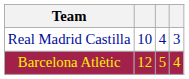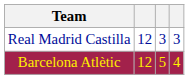 <table class=" wikitable">
 <tr>
 <th>Team</th>
 <th></th>
 <th></th>
 <th></th>
 </tr>
 <tr style="background:#d0e7ff; color:#000c99; text-align:center; background:#fff;">
 <td>Real Madrid Castilla</td>
-<td>10</td>
-<td>4</td>
+<td>12</td>
+<td>3</td>
 <td>3</td>
 </tr>
 <tr style="background:gold; color:#fff000; text-align:center; background:#a2214b;">
 <td>Barcelona Atlètic</td>
 <td>12</td>
 <td>5</td>
 <td>4</td>
 </tr>
 </table>
